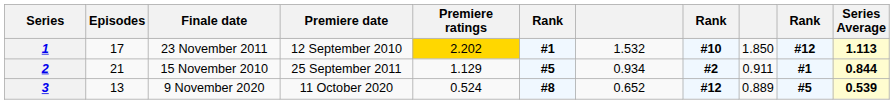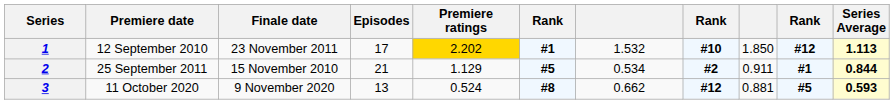 <table class="wikitable plainrowheaders" style="text-align:center;">
 <tr style="background:#DCDCDC;">
 <th scope="col" style="width:6em;">Series</th>
+<th scope="col" style="width:10em;">Premiere date</th>
+<th scope="col" style="width:10em;">Finale date</th>
 <th scope="col">Episodes</th>
-<th scope="col" style="width:10em;">Finale date</th>
-<th scope="col" style="width:10em;">Premiere date</th>
 <th scope="col" style="width:8em;">Premiere<br>ratings</th>
 <th scope="col" style="width:4em;">Rank</th>
 <th scope="col" style="width:8em;"><strong></strong><br><em><small></small></em></th>
 <th scope="col" style="width:4em;">Rank</th>
 <th scope="col"><strong></strong><br><em><small></small></em></th>
 <th scope="col" style="width:4em;">Rank</th>
 <th scope="col" style="width:4em;">Series Average</th>
 </tr>
 <tr>
 <th scope="row" style="text-align:center;"><a href='#'><em>1</em></a></th>
+<td>12 September 2010</td>
+<td>23 November 2011</td>
 <td>17</td>
-<td>23 November 2011</td>
-<td>12 September 2010</td>
 <td style="background: gold;">2.202</td>
 <td style="background:#F0F8FF"><strong>#1</strong></td>
 <td>1.532</td>
 <td style="background:#F0F8FF"><strong>#10</strong></td>
 <td>1.850</td>
 <td style="background:#F0F8FF"><strong>#12</strong></td>
 <th style="background:#FFFDD0">1.113</th>
 </tr>
 <tr>
 <th scope="row" style="text-align:center;"><a href='#'><em>2</em></a></th>
+<td>25 September 2011</td>
+<td>15 November 2010</td>
 <td>21</td>
-<td>15 November 2010</td>
-<td>25 September 2011</td>
 <td>1.129</td>
 <td style="background:#F0F8FF"><strong>#5</strong></td>
-<td>0.934</td>
+<td>0.534</td>
 <td style="background:#F0F8FF"><strong>#2</strong></td>
 <td>0.911</td>
 <td style="background:#F0F8FF"><strong>#1</strong></td>
 <th style="background:#FFFDD0">0.844</th>
 </tr>
 <tr>
 <th scope="row" style="text-align:center;"><a href='#'><em>3</em></a></th>
+<td>11 October 2020</td>
+<td>9 November 2020</td>
 <td>13</td>
-<td>9 November 2020</td>
-<td>11 October 2020</td>
 <td>0.524</td>
 <td style="background:#F0F8FF"><strong>#8</strong></td>
-<td>0.652</td>
+<td>0.662</td>
 <td style="background:#F0F8FF"><strong>#12</strong></td>
-<td>0.889</td>
+<td>0.881</td>
 <td style="background:#F0F8FF"><strong>#5</strong></td>
-<th style="background:#FFFDD0">0.539</th>
+<th style="background:#FFFDD0">0.593</th>
 </tr>
 </table>
